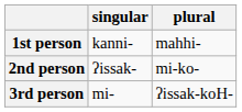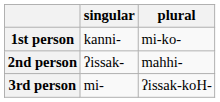 <table class="wikitable">
 <tr>
 <th></th>
 <th>singular</th>
 <th>plural</th>
 </tr>
 <tr>
 <th>1st person</th>
 <td>kanni-</td>
-<td>mahhi-</td>
+<td>mi-ko-</td>
 </tr>
 <tr>
 <th>2nd person</th>
 <td>ʔissak-</td>
-<td>mi-ko-</td>
+<td>mahhi-</td>
 </tr>
 <tr>
 <th>3rd person</th>
 <td>mi-</td>
 <td>ʔissak-koH-</td>
 </tr>
 </table>
